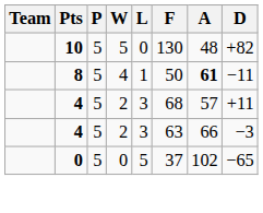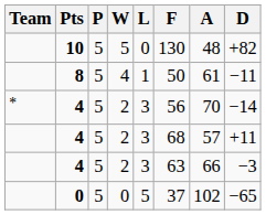 <table class="wikitable" style="text-align:right">
 <tr>
 <th>Team</th>
 <th>Pts</th>
 <th>P</th>
 <th>W</th>
 <th>L</th>
 <th>F</th>
 <th>A</th>
 <th>D</th>
 </tr>
 <tr>
 <td align=left></td>
 <td><strong>10</strong></td>
 <td>5</td>
 <td>5</td>
 <td>0</td>
 <td>130</td>
 <td>48</td>
 <td>+82</td>
 </tr>
 <tr>
 <td align=left></td>
 <td><strong>8</strong></td>
 <td>5</td>
 <td>4</td>
 <td>1</td>
 <td>50</td>
-<td><strong>61</strong></td>
+<td>61</td>
 <td>−11</td>
+</tr>
+<tr>
+<td align=left> <sup>*</sup></td>
+<td><strong>4</strong></td>
+<td>5</td>
+<td>2</td>
+<td>3</td>
+<td>56</td>
+<td>70</td>
+<td>−14</td>
 </tr>
 <tr>
 <td align=left></td>
 <td><strong>4</strong></td>
 <td>5</td>
 <td>2</td>
 <td>3</td>
 <td>68</td>
 <td>57</td>
 <td>+11</td>
 </tr>
 <tr>
 <td align=left></td>
 <td><strong>4</strong></td>
 <td>5</td>
 <td>2</td>
 <td>3</td>
 <td>63</td>
 <td>66</td>
 <td>−3</td>
 </tr>
 <tr>
 <td align=left></td>
 <td><strong>0</strong></td>
 <td>5</td>
 <td>0</td>
 <td>5</td>
 <td>37</td>
 <td>102</td>
 <td>−65</td>
 </tr>
 </table>
